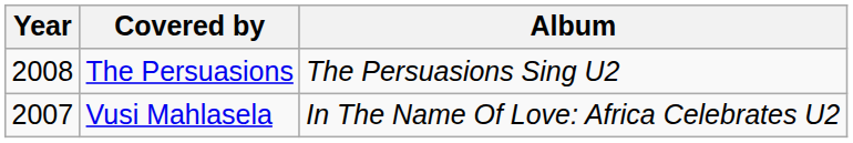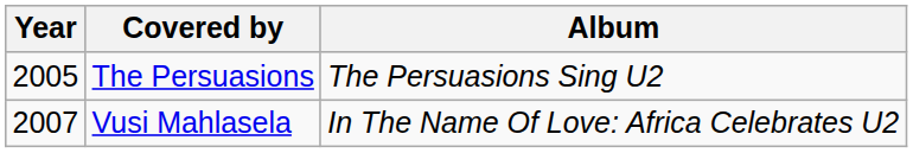 <table class="wikitable">
 <tr>
 <th>Year</th>
 <th>Covered by</th>
 <th>Album</th>
 </tr>
 <tr>
-<td>2008</td>
+<td>2005</td>
 <td><a href='#'>The Persuasions</a></td>
 <td><em>The Persuasions Sing U2</em></td>
 </tr>
 <tr>
 <td>2007</td>
 <td><a href='#'>Vusi Mahlasela</a></td>
 <td><em>In The Name Of Love: Africa Celebrates U2</em></td>
 </tr>
 </table>
